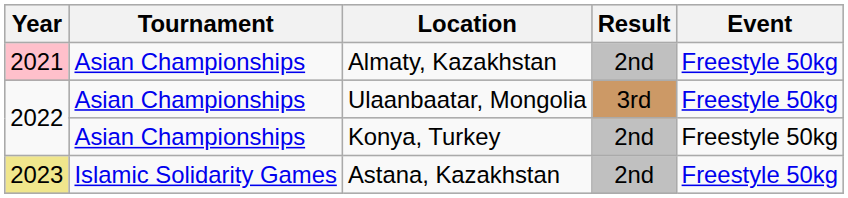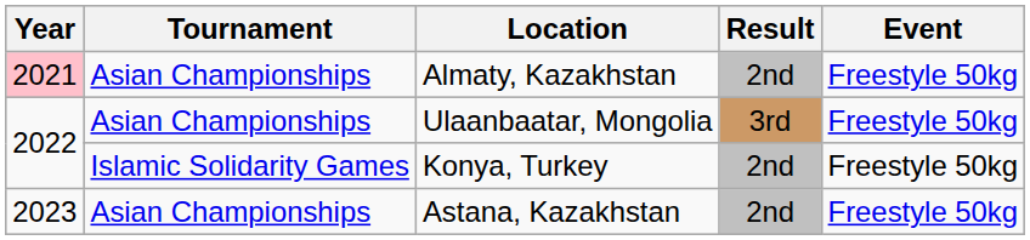 <table class="wikitable" style="font-size:95%;">
 <tr>
 <th>Year</th>
 <th>Tournament</th>
 <th>Location</th>
 <th>Result</th>
 <th>Event</th>
 </tr>
 <tr>
 <td style="background: pink;">2021</td>
 <td><a href='#'>Asian Championships</a></td>
 <td>Almaty, Kazakhstan</td>
 <td align="center" bgcolor="silver">2nd</td>
 <td><a href='#'>Freestyle 50kg</a></td>
 </tr>
 <tr>
 <td rowspan=2>2022</td>
 <td><a href='#'>Asian Championships</a></td>
 <td>Ulaanbaatar, Mongolia</td>
 <td align="center" bgcolor="cc9966">3rd</td>
 <td><a href='#'>Freestyle 50kg</a></td>
 </tr>
 <tr>
-<td><a href='#'>Asian Championships</a></td>
+<td><a href='#'>Islamic Solidarity Games</a></td>
 <td>Konya, Turkey</td>
 <td align="center" bgcolor="silver">2nd</td>
 <td>Freestyle 50kg</td>
 </tr>
 <tr>
-<td style="background: khaki;">2023</td>
-<td><a href='#'>Islamic Solidarity Games</a></td>
+<td>2023</td>
+<td><a href='#'>Asian Championships</a></td>
 <td>Astana, Kazakhstan</td>
 <td align="center" bgcolor="silver">2nd</td>
 <td><a href='#'>Freestyle 50kg</a></td>
 </tr>
 </table>
